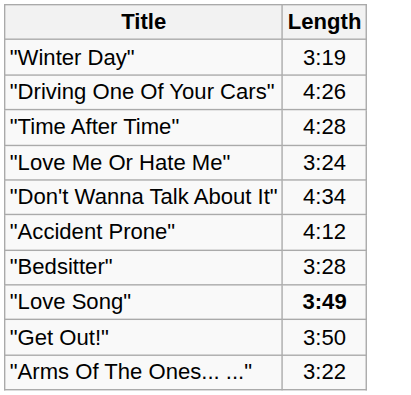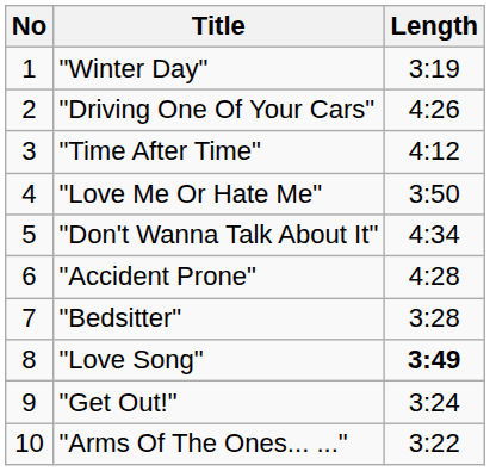 <table class="wikitable">
 <tr>
+<th>No</th>
 <th>Title</th>
 <th>Length</th>
 </tr>
 <tr>
+<td align="center">1</td>
 <td align="centre">"Winter Day"</td>
 <td align="center">3:19</td>
 </tr>
 <tr>
+<td align="center">2</td>
 <td align="centre">"Driving One Of Your Cars"</td>
 <td align="center">4:26</td>
 </tr>
 <tr>
+<td align="center">3</td>
 <td align="centre">"Time After Time"</td>
-<td align="center">4:28</td>
+<td align="center">4:12</td>
 </tr>
 <tr>
+<td align="center">4</td>
 <td align="centre">"Love Me Or Hate Me"</td>
-<td align="center">3:24</td>
+<td align="center">3:50</td>
 </tr>
 <tr>
+<td align="center">5</td>
 <td align="centre">"Don't Wanna Talk About It"</td>
 <td align="center">4:34</td>
 </tr>
 <tr>
+<td align="center">6</td>
 <td align="centre">"Accident Prone"</td>
-<td align="center">4:12</td>
+<td align="center">4:28</td>
 </tr>
 <tr>
+<td align="center">7</td>
 <td align="centre">"Bedsitter"</td>
 <td align="center">3:28</td>
 </tr>
 <tr>
+<td align="center">8</td>
 <td align="centre">"Love Song"</td>
 <td align="center"><strong>3:49</strong></td>
 </tr>
 <tr>
+<td align="center">9</td>
 <td align="centre">"Get Out!"</td>
-<td align="center">3:50</td>
+<td align="center">3:24</td>
 </tr>
 <tr>
+<td align="center">10</td>
 <td align="centre">"Arms Of The Ones... ..."</td>
 <td align="center">3:22</td>
 </tr>
 </table>
